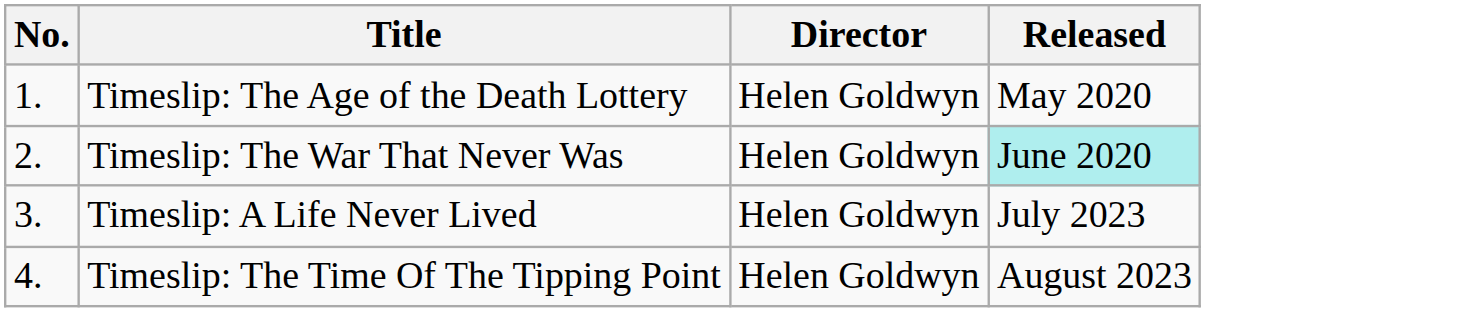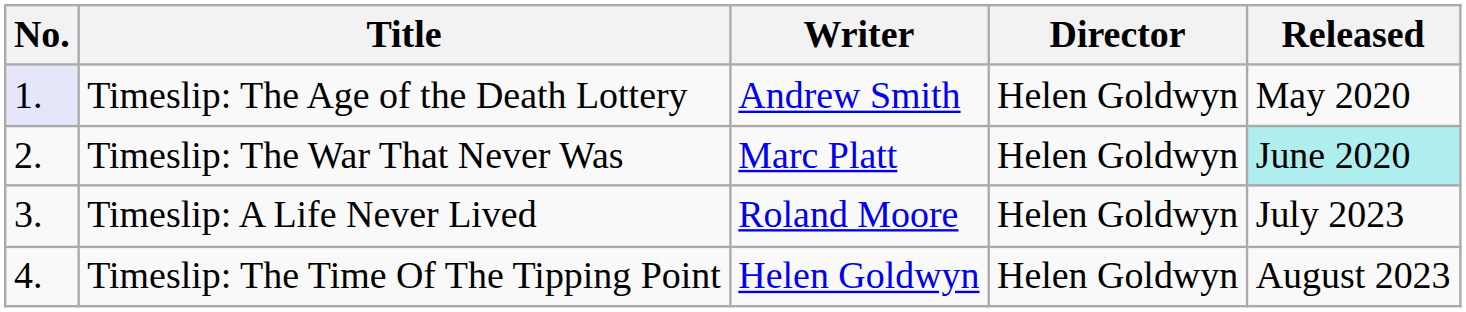 <table class="wikitable">
 <tr>
 <th>No.</th>
 <th>Title</th>
+<th>Writer</th>
 <th>Director</th>
 <th>Released</th>
 </tr>
 <tr>
-<td>1.</td>
+<td style="background: lavender;">1.</td>
 <td>Timeslip: The Age of the Death Lottery</td>
+<td><a href='#'>Andrew Smith</a></td>
 <td>Helen Goldwyn</td>
 <td>May 2020</td>
 </tr>
 <tr>
 <td>2.</td>
 <td>Timeslip: The War That Never Was</td>
+<td><a href='#'>Marc Platt</a></td>
 <td>Helen Goldwyn</td>
 <td style="background: paleturquoise;">June 2020</td>
 </tr>
 <tr>
 <td>3.</td>
 <td>Timeslip: A Life Never Lived</td>
+<td><a href='#'>Roland Moore</a></td>
 <td>Helen Goldwyn</td>
 <td>July 2023</td>
 </tr>
 <tr>
 <td>4.</td>
 <td>Timeslip: The Time Of The Tipping Point</td>
+<td><a href='#'>Helen Goldwyn</a></td>
 <td>Helen Goldwyn</td>
 <td>August 2023</td>
 </tr>
 </table>
